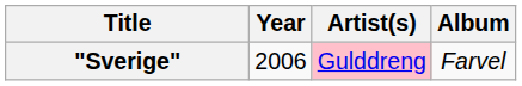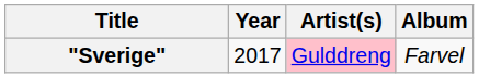 <table class="wikitable plainrowheaders" style="text-align:center;">
 <tr>
 <th scope="col" style="width:10em;">Title</th>
 <th scope="col">Year</th>
 <th scope="col">Artist(s)</th>
 <th scope="col">Album</th>
 </tr>
 <tr>
 <th scope="row">"Sverige"</th>
-<td>2006</td>
+<td>2017</td>
 <td style="background: pink;"><a href='#'>Gulddreng</a></td>
 <td><em>Farvel</em></td>
 </tr>
 </table>
